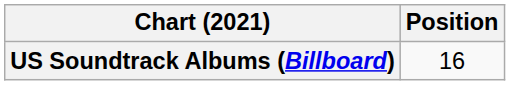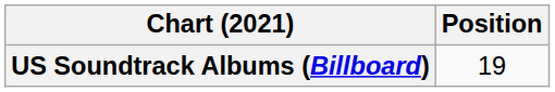 <table class="wikitable sortable plainrowheaders">
 <tr>
 <th>Chart (2021)</th>
 <th>Position</th>
 </tr>
 <tr>
 <th scope=row>US Soundtrack Albums (<em><a href='#'>Billboard</a></em>)</th>
-<td align="center">16</td>
+<td align="center">19</td>
 </tr>
 </table>
